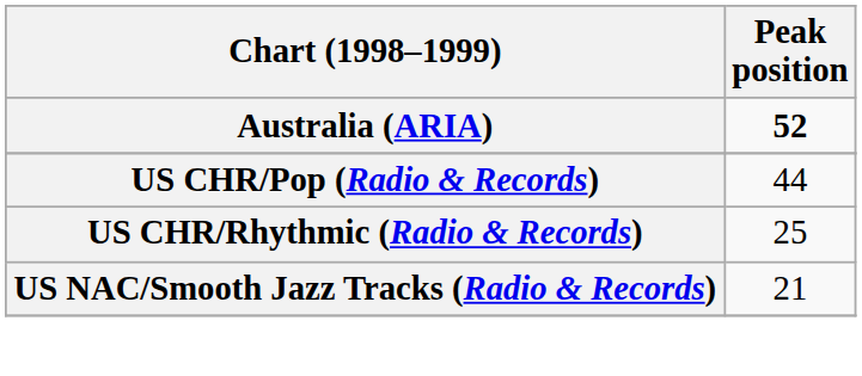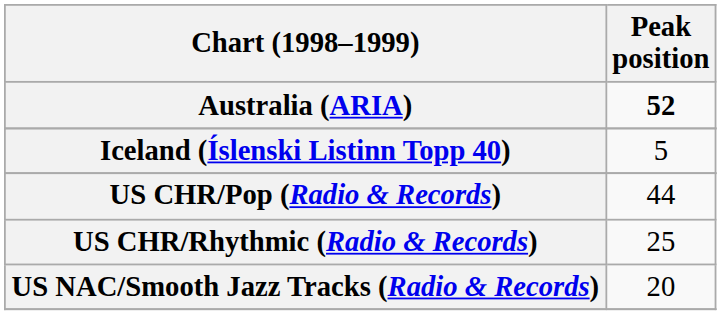 <table class="wikitable sortable plainrowheaders" style="text-align:center">
 <tr>
 <th scope="col">Chart (1998–1999)</th>
 <th scope="col">Peak<br>position</th>
 </tr>
 <tr>
 <th scope="row">Australia (<a href='#'>ARIA</a>)</th>
 <td><strong>52</strong></td>
 </tr>
 <tr>
 </tr>
 <tr>
 </tr>
 <tr>
+</tr>
+<tr>
+<th scope="row">Iceland (<a href='#'>Íslenski Listinn Topp 40</a>)</th>
+<td>5</td>
 </tr>
 <tr>
 </tr>
 <tr>
 </tr>
 <tr>
 </tr>
 <tr>
 </tr>
 <tr>
 </tr>
 <tr>
 </tr>
 <tr>
 </tr>
 <tr>
 </tr>
 <tr>
 <th scope="row">US CHR/Pop (<em><a href='#'>Radio & Records</a></em>)</th>
 <td>44</td>
 </tr>
 <tr>
 <th scope="row">US CHR/Rhythmic (<em><a href='#'>Radio & Records</a></em>)</th>
 <td>25</td>
 </tr>
 <tr>
 <th scope="row">US NAC/Smooth Jazz Tracks (<em><a href='#'>Radio & Records</a></em>)</th>
-<td>21</td>
+<td>20</td>
 </tr>
 <tr>
 </tr>
 </table>
